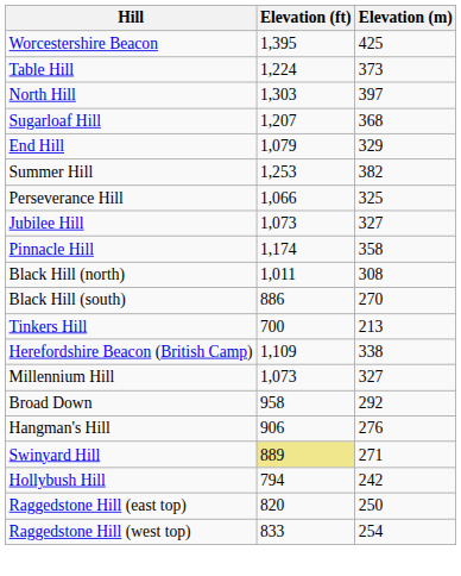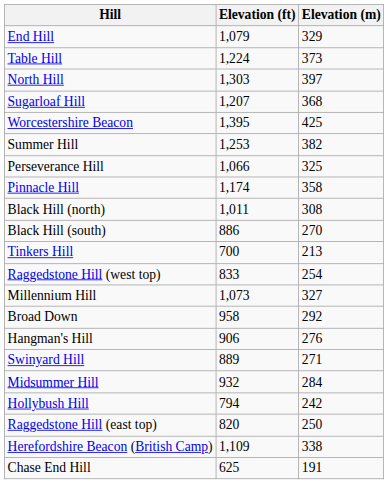 <table class="wikitable sortable">
 <tr>
 <th>Hill</th>
 <th>Elevation (ft)</th>
 <th>Elevation (m)</th>
 </tr>
 <tr>
-<td><a href='#'>Worcestershire Beacon</a></td>
-<td>1,395</td>
-<td>425</td>
+<td><a href='#'>End Hill</a></td>
+<td>1,079</td>
+<td>329</td>
 </tr>
 <tr>
 <td><a href='#'>Table Hill</a></td>
 <td>1,224</td>
 <td>373</td>
 </tr>
 <tr>
 <td><a href='#'>North Hill</a></td>
 <td>1,303</td>
 <td>397</td>
 </tr>
 <tr>
 <td><a href='#'>Sugarloaf Hill</a></td>
 <td>1,207</td>
 <td>368</td>
 </tr>
 <tr>
-<td><a href='#'>End Hill</a></td>
-<td>1,079</td>
-<td>329</td>
+<td><a href='#'>Worcestershire Beacon</a></td>
+<td>1,395</td>
+<td>425</td>
 </tr>
 <tr>
 <td>Summer Hill</td>
 <td>1,253</td>
 <td>382</td>
 </tr>
 <tr>
 <td>Perseverance Hill</td>
 <td>1,066</td>
 <td>325</td>
-</tr>
-<tr>
-<td><a href='#'>Jubilee Hill</a></td>
-<td>1,073</td>
-<td>327</td>
 </tr>
 <tr>
 <td><a href='#'>Pinnacle Hill</a></td>
 <td>1,174</td>
 <td>358</td>
 </tr>
 <tr>
 <td>Black Hill (north)</td>
 <td>1,011</td>
 <td>308</td>
 </tr>
 <tr>
 <td>Black Hill (south)</td>
 <td>886</td>
 <td>270</td>
 </tr>
 <tr>
 <td><a href='#'>Tinkers Hill</a></td>
 <td>700</td>
 <td>213</td>
 </tr>
 <tr>
-<td><a href='#'>Herefordshire Beacon</a> (<a href='#'>British Camp</a>)</td>
-<td>1,109</td>
-<td>338</td>
+<td><a href='#'>Raggedstone Hill</a> (west top)</td>
+<td>833</td>
+<td>254</td>
 </tr>
 <tr>
 <td>Millennium Hill</td>
 <td>1,073</td>
 <td>327</td>
 </tr>
 <tr>
 <td>Broad Down</td>
 <td>958</td>
 <td>292</td>
 </tr>
 <tr>
 <td>Hangman's Hill</td>
 <td>906</td>
 <td>276</td>
 </tr>
 <tr>
 <td><a href='#'>Swinyard Hill</a></td>
-<td style="background: khaki;">889</td>
+<td>889</td>
 <td>271</td>
+</tr>
+<tr>
+<td><a href='#'>Midsummer Hill</a></td>
+<td>932</td>
+<td>284</td>
 </tr>
 <tr>
 <td><a href='#'>Hollybush Hill</a></td>
 <td>794</td>
 <td>242</td>
 </tr>
 <tr>
 <td><a href='#'>Raggedstone Hill</a> (east top)</td>
 <td>820</td>
 <td>250</td>
 </tr>
 <tr>
-<td><a href='#'>Raggedstone Hill</a> (west top)</td>
-<td>833</td>
-<td>254</td>
+<td><a href='#'>Herefordshire Beacon</a> (<a href='#'>British Camp</a>)</td>
+<td>1,109</td>
+<td>338</td>
+</tr>
+<tr>
+<td>Chase End Hill</td>
+<td>625</td>
+<td>191</td>
 </tr>
 </table>
